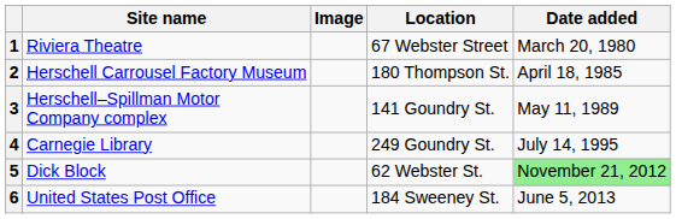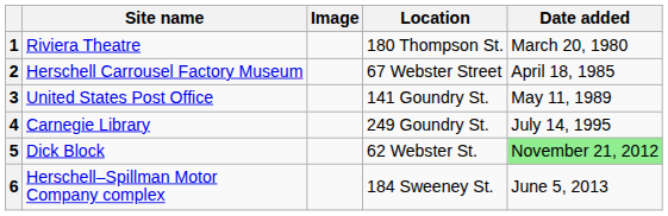 <table class="wikitable sortable">
 <tr>
 <th></th>
 <th>Site name</th>
 <th>Image</th>
 <th>Location</th>
 <th>Date added</th>
 </tr>
 <tr>
 <th>1</th>
 <td><a href='#'>Riviera Theatre</a></td>
 <td></td>
-<td>67 Webster Street</td>
+<td>180 Thompson St.</td>
 <td>March 20, 1980</td>
 </tr>
 <tr>
 <th>2</th>
 <td><a href='#'>Herschell Carrousel Factory Museum</a></td>
 <td></td>
-<td>180 Thompson St.</td>
+<td>67 Webster Street</td>
 <td>April 18, 1985</td>
 </tr>
 <tr>
 <th>3</th>
-<td><a href='#'>Herschell–Spillman Motor<br> Company complex</a></td>
+<td><a href='#'>United States Post Office</a></td>
 <td></td>
 <td>141 Goundry St.</td>
 <td>May 11, 1989</td>
 </tr>
 <tr>
 <th>4</th>
 <td><a href='#'>Carnegie Library</a></td>
 <td></td>
 <td>249 Goundry St.</td>
 <td>July 14, 1995</td>
 </tr>
 <tr>
 <th>5</th>
 <td><a href='#'>Dick Block</a></td>
 <td></td>
 <td>62 Webster St.</td>
 <td style="background: lightgreen;">November 21, 2012</td>
 </tr>
 <tr>
 <th>6</th>
-<td><a href='#'>United States Post Office</a></td>
+<td><a href='#'>Herschell–Spillman Motor<br> Company complex</a></td>
 <td></td>
 <td>184 Sweeney St.</td>
 <td>June 5, 2013</td>
 </tr>
 </table>
